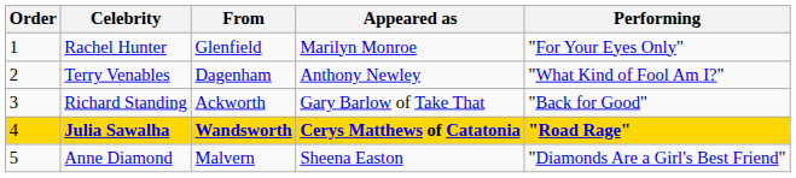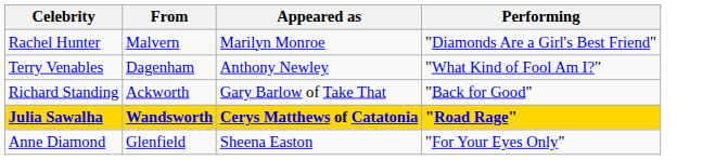 <table class="wikitable">
 <tr>
-<th>Order</th>
 <th>Celebrity</th>
 <th>From</th>
 <th>Appeared as</th>
 <th>Performing</th>
 </tr>
 <tr>
-<td>1</td>
 <td><a href='#'>Rachel Hunter</a></td>
-<td><a href='#'>Glenfield</a></td>
+<td><a href='#'>Malvern</a></td>
 <td><a href='#'>Marilyn Monroe</a></td>
-<td>"<a href='#'>For Your Eyes Only</a>"</td>
+<td>"<a href='#'>Diamonds Are a Girl's Best Friend</a>"</td>
 </tr>
 <tr>
-<td>2</td>
 <td><a href='#'>Terry Venables</a></td>
 <td><a href='#'>Dagenham</a></td>
 <td><a href='#'>Anthony Newley</a></td>
 <td>"<a href='#'>What Kind of Fool Am I?</a>"</td>
 </tr>
 <tr>
-<td>3</td>
 <td><a href='#'>Richard Standing</a></td>
 <td><a href='#'>Ackworth</a></td>
 <td><a href='#'>Gary Barlow</a> of <a href='#'>Take That</a></td>
 <td>"<a href='#'>Back for Good</a>"</td>
 </tr>
 <tr style="background:gold;">
-<td>4</td>
 <td><strong><a href='#'>Julia Sawalha</a></strong></td>
 <td><strong><a href='#'>Wandsworth</a></strong></td>
 <td><strong><a href='#'>Cerys Matthews</a> of <a href='#'>Catatonia</a></strong></td>
 <td><strong>"<a href='#'>Road Rage</a>"</strong></td>
 </tr>
 <tr>
-<td>5</td>
 <td><a href='#'>Anne Diamond</a></td>
-<td><a href='#'>Malvern</a></td>
+<td><a href='#'>Glenfield</a></td>
 <td><a href='#'>Sheena Easton</a></td>
-<td>"<a href='#'>Diamonds Are a Girl's Best Friend</a>"</td>
+<td>"<a href='#'>For Your Eyes Only</a>"</td>
 </tr>
 </table>
